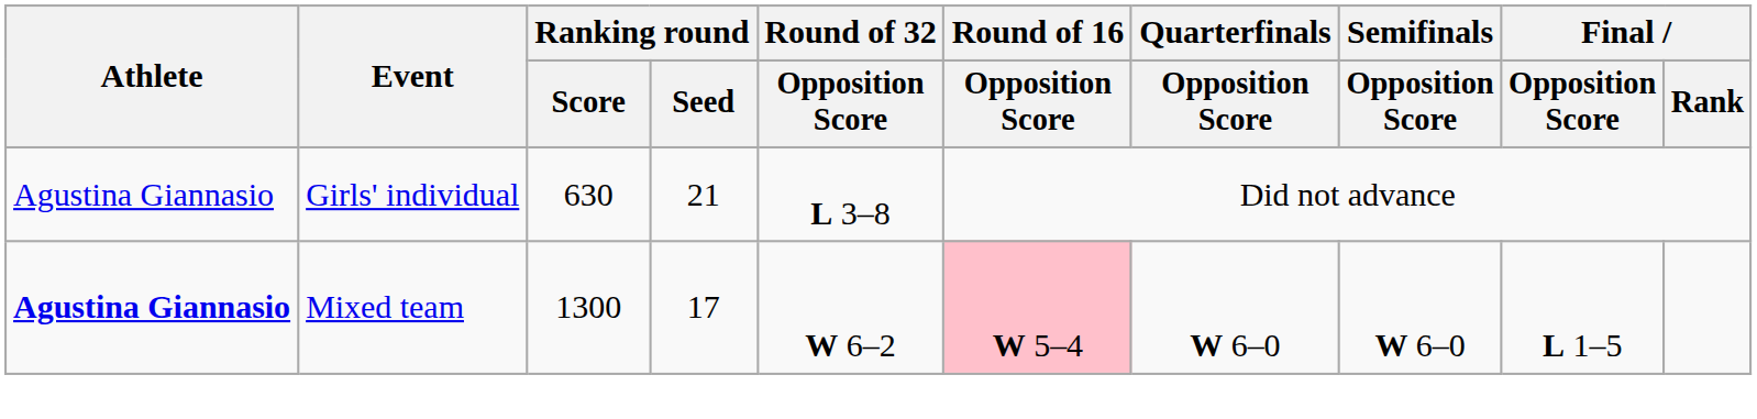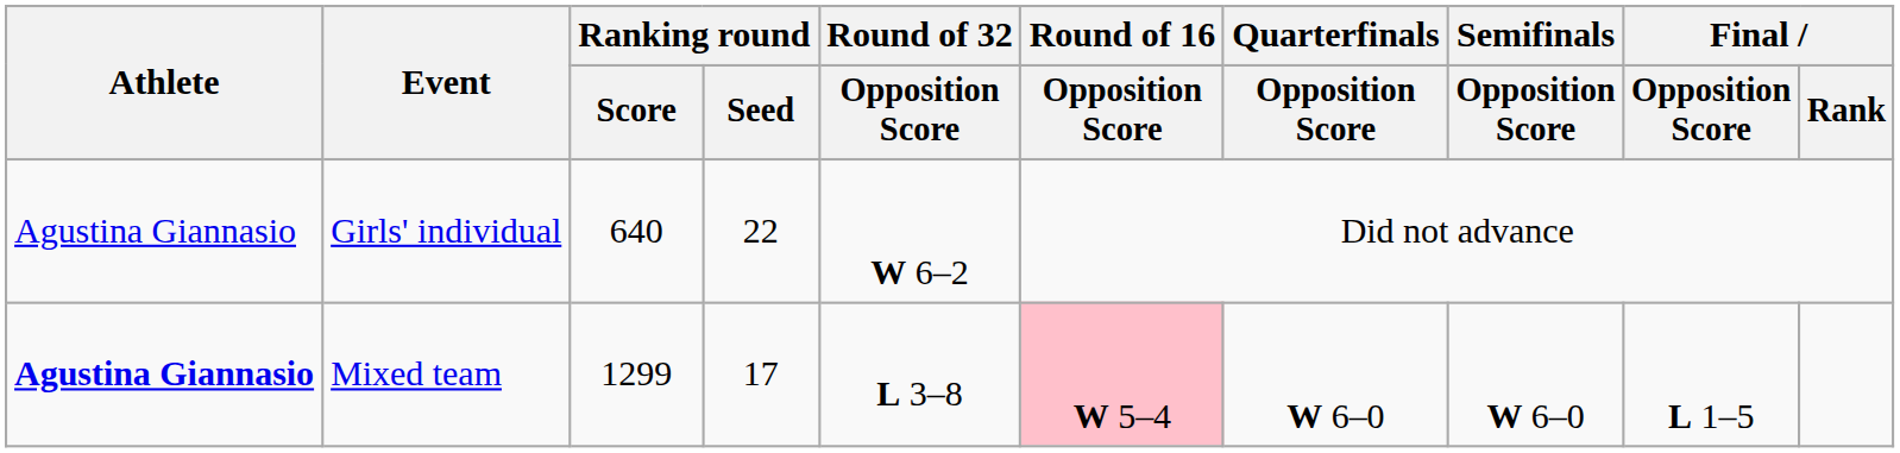 <table class="wikitable" style="font-size:90%">
 <tr>
 <th rowspan=2>Athlete</th>
 <th rowspan=2>Event</th>
 <th colspan=2>Ranking round</th>
 <th>Round of 32</th>
 <th>Round of 16</th>
 <th>Quarterfinals</th>
 <th>Semifinals</th>
 <th colspan=2>Final / </th>
 </tr>
 <tr style="font-size:95%">
 <th>Score</th>
 <th>Seed</th>
 <th>Opposition<br>Score</th>
 <th>Opposition<br>Score</th>
 <th>Opposition<br>Score</th>
 <th>Opposition<br>Score</th>
 <th>Opposition<br>Score</th>
 <th>Rank</th>
 </tr>
 <tr align=center>
 <td align=left><a href='#'>Agustina Giannasio</a></td>
 <td align=left><a href='#'>Girls' individual</a></td>
-<td>630</td>
-<td>21</td>
-<td><br><strong>L</strong> 3–8</td>
+<td>640</td>
+<td>22</td>
+<td><br><br><strong>W</strong> 6–2</td>
 <td colspan=5>Did not advance</td>
 </tr>
 <tr align=center>
 <td align=left><strong><a href='#'>Agustina Giannasio</a></strong><br></td>
 <td align=left><a href='#'>Mixed team</a></td>
-<td>1300</td>
+<td>1299</td>
 <td>17</td>
-<td><br><br><strong>W</strong> 6–2</td>
+<td><br><strong>L</strong> 3–8</td>
 <td style="background: pink;"><br><br><strong>W</strong> 5–4</td>
 <td><br><br><strong>W</strong> 6–0</td>
 <td><br><br><strong>W</strong> 6–0</td>
 <td><br><br><strong>L</strong> 1–5</td>
 <td></td>
 </tr>
 </table>
